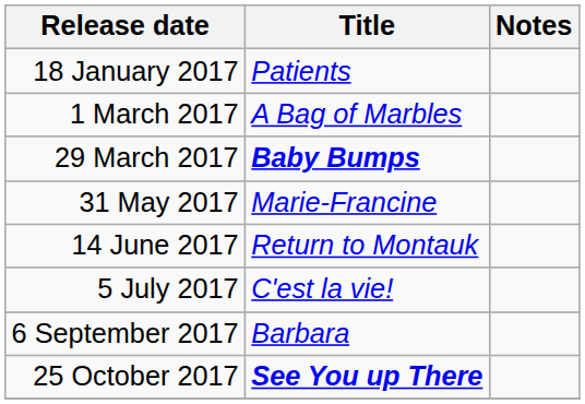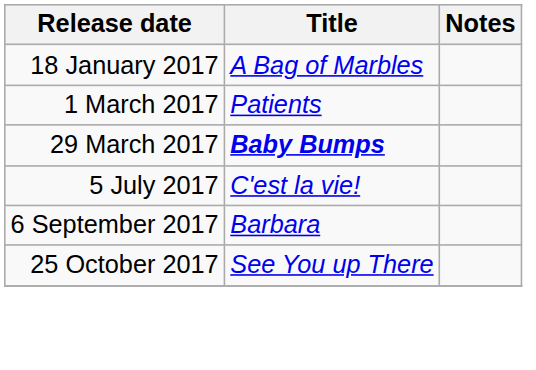 <table class="wikitable sortable">
 <tr>
 <th scope="col">Release date</th>
 <th>Title</th>
 <th>Notes</th>
 </tr>
 <tr>
 <td style="text-align:right;">18 January 2017</td>
-<td><em><a href='#'>Patients</a></em></td>
+<td><em><a href='#'>A Bag of Marbles</a></em></td>
 <td></td>
 </tr>
 <tr>
 <td style="text-align:right;">1 March 2017</td>
-<td><em><a href='#'>A Bag of Marbles</a></em></td>
+<td><em><a href='#'>Patients</a></em></td>
 <td></td>
 </tr>
 <tr>
 <td style="text-align:right;">29 March 2017</td>
 <td><strong><em><a href='#'>Baby Bumps</a></em></strong></td>
-<td></td>
-</tr>
-<tr>
-<td style="text-align:right;">31 May 2017</td>
-<td><em><a href='#'>Marie-Francine</a></em></td>
-<td></td>
-</tr>
-<tr>
-<td style="text-align:right;">14 June 2017</td>
-<td><em><a href='#'>Return to Montauk</a></em></td>
 <td></td>
 </tr>
 <tr>
 <td style="text-align:right;">5 July 2017</td>
 <td><em><a href='#'>C'est la vie!</a></em></td>
 <td></td>
 </tr>
 <tr>
 <td style="text-align:right;">6 September 2017</td>
 <td><em><a href='#'>Barbara</a></em></td>
 <td></td>
 </tr>
 <tr>
 <td style="text-align:right;">25 October 2017</td>
-<td><strong><em><a href='#'>See You up There</a></em></strong></td>
+<td><em><a href='#'>See You up There</a></em></td>
 <td></td>
 </tr>
 <tr>
 </tr>
 </table>
